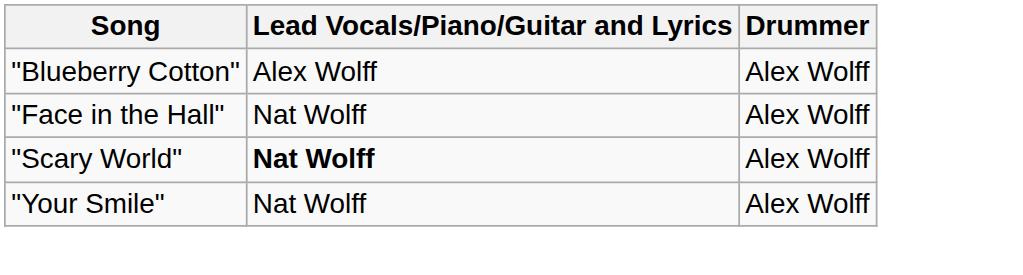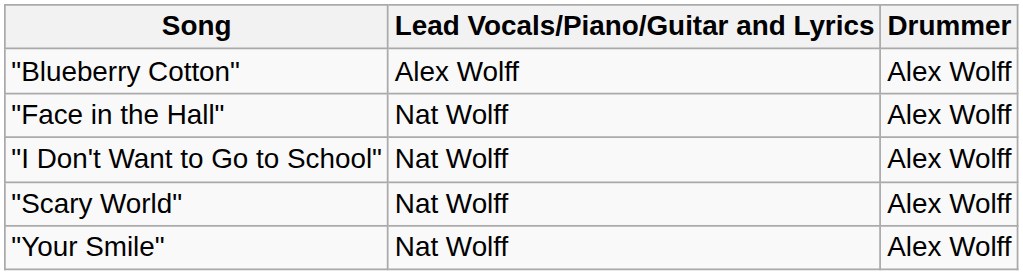 <table class="wikitable">
 <tr>
 <th>Song</th>
 <th>Lead Vocals/Piano/Guitar and Lyrics</th>
 <th>Drummer</th>
 </tr>
 <tr>
 <td>"Blueberry Cotton"</td>
 <td>Alex Wolff</td>
 <td>Alex Wolff</td>
 </tr>
 <tr>
 <td>"Face in the Hall"</td>
 <td>Nat Wolff</td>
 <td>Alex Wolff</td>
 </tr>
 <tr>
+<td>"I Don't Want to Go to School"</td>
+<td>Nat Wolff</td>
+<td>Alex Wolff</td>
+</tr>
+<tr>
 <td>"Scary World"</td>
-<td><strong>Nat Wolff</strong></td>
+<td>Nat Wolff</td>
 <td>Alex Wolff</td>
 </tr>
 <tr>
 <td>"Your Smile"</td>
 <td>Nat Wolff</td>
 <td>Alex Wolff</td>
 </tr>
 </table>
